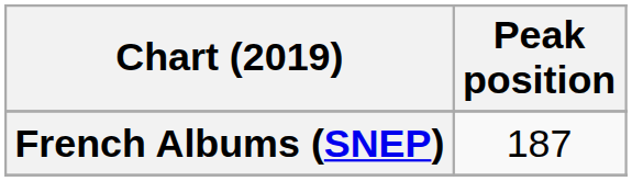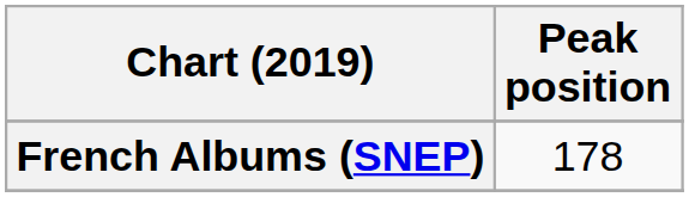 <table class="wikitable sortable plainrowheaders" style="text-align:center">
 <tr>
 <th scope="col">Chart (2019)</th>
 <th scope="col">Peak<br>position</th>
 </tr>
 <tr>
 </tr>
 <tr>
 </tr>
 <tr>
 </tr>
 <tr>
 <th scope="row">French Albums (<a href='#'>SNEP</a>)</th>
-<td>187</td>
+<td>178</td>
 </tr>
 <tr>
 </tr>
 <tr>
 </tr>
 <tr>
 </tr>
 <tr>
 </tr>
 <tr>
 </tr>
 <tr>
 </tr>
 <tr>
 </tr>
 <tr>
 </tr>
 </table>
